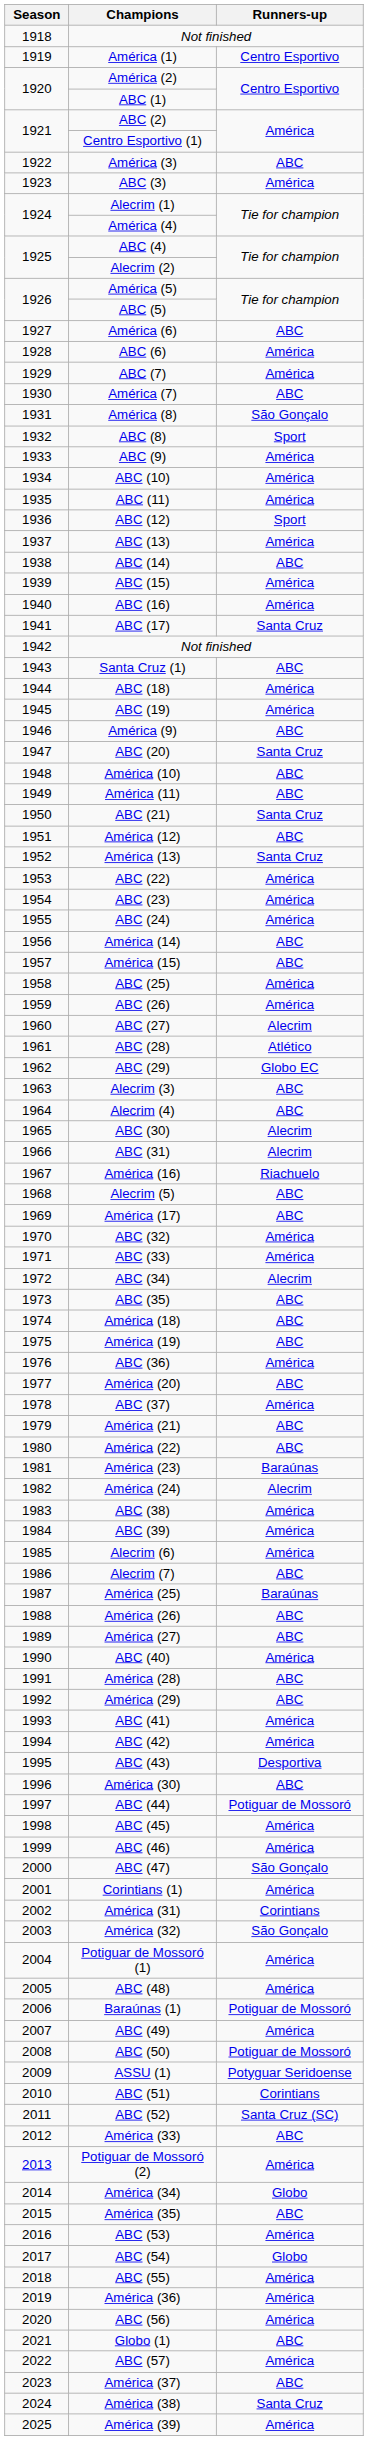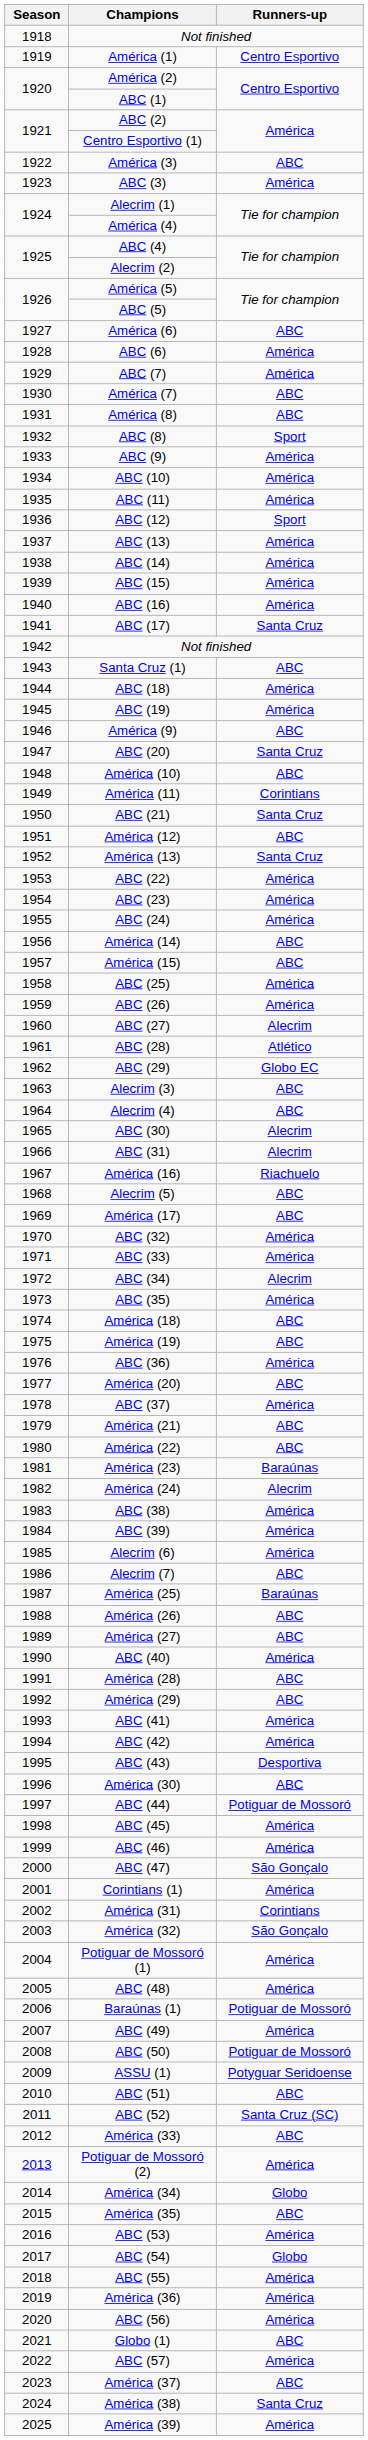 <table class="wikitable" style="text-align:center; margin-left:1em;">
 <tr>
 <th style="width:70px">Season</th>
 <th style="width:170px">Champions</th>
 <th style="width:170px">Runners-up</th>
 </tr>
 <tr>
 <td>1918</td>
 <td colspan=2><em>Not finished</em></td>
 </tr>
 <tr>
 <td>1919</td>
 <td><a href='#'>América</a> (1)</td>
 <td><a href='#'>Centro Esportivo</a></td>
 </tr>
 <tr>
 <td rowspan="2">1920</td>
 <td><a href='#'>América</a> (2)</td>
 <td rowspan="2"><a href='#'>Centro Esportivo</a></td>
 </tr>
 <tr>
 <td><a href='#'>ABC</a> (1)</td>
 </tr>
 <tr>
 <td rowspan="2">1921</td>
 <td><a href='#'>ABC</a> (2)</td>
 <td rowspan="2"><a href='#'>América</a></td>
 </tr>
 <tr>
 <td><a href='#'>Centro Esportivo</a> (1)</td>
 </tr>
 <tr>
 <td>1922</td>
 <td><a href='#'>América</a> (3)</td>
 <td><a href='#'>ABC</a></td>
 </tr>
 <tr>
 <td>1923</td>
 <td><a href='#'>ABC</a> (3)</td>
 <td><a href='#'>América</a></td>
 </tr>
 <tr>
 <td rowspan="2">1924</td>
 <td><a href='#'>Alecrim</a> (1)</td>
 <td rowspan="2"><em>Tie for champion</em></td>
 </tr>
 <tr>
 <td><a href='#'>América</a> (4)</td>
 </tr>
 <tr>
 <td rowspan="2">1925</td>
 <td><a href='#'>ABC</a> (4)</td>
 <td rowspan="2"><em>Tie for champion</em></td>
 </tr>
 <tr>
 <td><a href='#'>Alecrim</a> (2)</td>
 </tr>
 <tr>
 <td rowspan="2">1926</td>
 <td><a href='#'>América</a> (5)</td>
 <td rowspan="2"><em>Tie for champion</em></td>
 </tr>
 <tr>
 <td><a href='#'>ABC</a> (5)</td>
 </tr>
 <tr>
 <td>1927</td>
 <td><a href='#'>América</a> (6)</td>
 <td><a href='#'>ABC</a></td>
 </tr>
 <tr>
 <td>1928</td>
 <td><a href='#'>ABC</a> (6)</td>
 <td><a href='#'>América</a></td>
 </tr>
 <tr>
 <td>1929</td>
 <td><a href='#'>ABC</a> (7)</td>
 <td><a href='#'>América</a></td>
 </tr>
 <tr>
 <td>1930</td>
 <td><a href='#'>América</a> (7)</td>
 <td><a href='#'>ABC</a></td>
 </tr>
 <tr>
 <td>1931</td>
 <td><a href='#'>América</a> (8)</td>
-<td><a href='#'>São Gonçalo</a></td>
+<td><a href='#'>ABC</a></td>
 </tr>
 <tr>
 <td>1932</td>
 <td><a href='#'>ABC</a> (8)</td>
 <td><a href='#'>Sport</a></td>
 </tr>
 <tr>
 <td>1933</td>
 <td><a href='#'>ABC</a> (9)</td>
 <td><a href='#'>América</a></td>
 </tr>
 <tr>
 <td>1934</td>
 <td><a href='#'>ABC</a> (10)</td>
 <td><a href='#'>América</a></td>
 </tr>
 <tr>
 <td>1935</td>
 <td><a href='#'>ABC</a> (11)</td>
 <td><a href='#'>América</a></td>
 </tr>
 <tr>
 <td>1936</td>
 <td><a href='#'>ABC</a> (12)</td>
 <td><a href='#'>Sport</a></td>
 </tr>
 <tr>
 <td>1937</td>
 <td><a href='#'>ABC</a> (13)</td>
 <td><a href='#'>América</a></td>
 </tr>
 <tr>
 <td>1938</td>
 <td><a href='#'>ABC</a> (14)</td>
-<td><a href='#'>ABC</a></td>
+<td><a href='#'>América</a></td>
 </tr>
 <tr>
 <td>1939</td>
 <td><a href='#'>ABC</a> (15)</td>
 <td><a href='#'>América</a></td>
 </tr>
 <tr>
 <td>1940</td>
 <td><a href='#'>ABC</a> (16)</td>
 <td><a href='#'>América</a></td>
 </tr>
 <tr>
 <td>1941</td>
 <td><a href='#'>ABC</a> (17)</td>
 <td><a href='#'>Santa Cruz</a></td>
 </tr>
 <tr>
 <td>1942</td>
 <td colspan=2><em>Not finished</em></td>
 </tr>
 <tr>
 <td>1943</td>
 <td><a href='#'>Santa Cruz</a> (1)</td>
 <td><a href='#'>ABC</a></td>
 </tr>
 <tr>
 <td>1944</td>
 <td><a href='#'>ABC</a> (18)</td>
 <td><a href='#'>América</a></td>
 </tr>
 <tr>
 <td>1945</td>
 <td><a href='#'>ABC</a> (19)</td>
 <td><a href='#'>América</a></td>
 </tr>
 <tr>
 <td>1946</td>
 <td><a href='#'>América</a> (9)</td>
 <td><a href='#'>ABC</a></td>
 </tr>
 <tr>
 <td>1947</td>
 <td><a href='#'>ABC</a> (20)</td>
 <td><a href='#'>Santa Cruz</a></td>
 </tr>
 <tr>
 <td>1948</td>
 <td><a href='#'>América</a> (10)</td>
 <td><a href='#'>ABC</a></td>
 </tr>
 <tr>
 <td>1949</td>
 <td><a href='#'>América</a> (11)</td>
-<td><a href='#'>ABC</a></td>
+<td><a href='#'>Corintians</a></td>
 </tr>
 <tr>
 <td>1950</td>
 <td><a href='#'>ABC</a> (21)</td>
 <td><a href='#'>Santa Cruz</a></td>
 </tr>
 <tr>
 <td>1951</td>
 <td><a href='#'>América</a> (12)</td>
 <td><a href='#'>ABC</a></td>
 </tr>
 <tr>
 <td>1952</td>
 <td><a href='#'>América</a> (13)</td>
 <td><a href='#'>Santa Cruz</a></td>
 </tr>
 <tr>
 <td>1953</td>
 <td><a href='#'>ABC</a> (22)</td>
 <td><a href='#'>América</a></td>
 </tr>
 <tr>
 <td>1954</td>
 <td><a href='#'>ABC</a> (23)</td>
 <td><a href='#'>América</a></td>
 </tr>
 <tr>
 <td>1955</td>
 <td><a href='#'>ABC</a> (24)</td>
 <td><a href='#'>América</a></td>
 </tr>
 <tr>
 <td>1956</td>
 <td><a href='#'>América</a> (14)</td>
 <td><a href='#'>ABC</a></td>
 </tr>
 <tr>
 <td>1957</td>
 <td><a href='#'>América</a> (15)</td>
 <td><a href='#'>ABC</a></td>
 </tr>
 <tr>
 <td>1958</td>
 <td><a href='#'>ABC</a> (25)</td>
 <td><a href='#'>América</a></td>
 </tr>
 <tr>
 <td>1959</td>
 <td><a href='#'>ABC</a> (26)</td>
 <td><a href='#'>América</a></td>
 </tr>
 <tr>
 <td>1960</td>
 <td><a href='#'>ABC</a> (27)</td>
 <td><a href='#'>Alecrim</a></td>
 </tr>
 <tr>
 <td>1961</td>
 <td><a href='#'>ABC</a> (28)</td>
 <td><a href='#'>Atlético</a></td>
 </tr>
 <tr>
 <td>1962</td>
 <td><a href='#'>ABC</a> (29)</td>
 <td><a href='#'>Globo EC</a></td>
 </tr>
 <tr>
 <td>1963</td>
 <td><a href='#'>Alecrim</a> (3)</td>
 <td><a href='#'>ABC</a></td>
 </tr>
 <tr>
 <td>1964</td>
 <td><a href='#'>Alecrim</a> (4)</td>
 <td><a href='#'>ABC</a></td>
 </tr>
 <tr>
 <td>1965</td>
 <td><a href='#'>ABC</a> (30)</td>
 <td><a href='#'>Alecrim</a></td>
 </tr>
 <tr>
 <td>1966</td>
 <td><a href='#'>ABC</a> (31)</td>
 <td><a href='#'>Alecrim</a></td>
 </tr>
 <tr>
 <td>1967</td>
 <td><a href='#'>América</a> (16)</td>
 <td><a href='#'>Riachuelo</a></td>
 </tr>
 <tr>
 <td>1968</td>
 <td><a href='#'>Alecrim</a> (5)</td>
 <td><a href='#'>ABC</a></td>
 </tr>
 <tr>
 <td>1969</td>
 <td><a href='#'>América</a> (17)</td>
 <td><a href='#'>ABC</a></td>
 </tr>
 <tr>
 <td>1970</td>
 <td><a href='#'>ABC</a> (32)</td>
 <td><a href='#'>América</a></td>
 </tr>
 <tr>
 <td>1971</td>
 <td><a href='#'>ABC</a> (33)</td>
 <td><a href='#'>América</a></td>
 </tr>
 <tr>
 <td>1972</td>
 <td><a href='#'>ABC</a> (34)</td>
 <td><a href='#'>Alecrim</a></td>
 </tr>
 <tr>
 <td>1973</td>
 <td><a href='#'>ABC</a> (35)</td>
-<td><a href='#'>ABC</a></td>
+<td><a href='#'>América</a></td>
 </tr>
 <tr>
 <td>1974</td>
 <td><a href='#'>América</a> (18)</td>
 <td><a href='#'>ABC</a></td>
 </tr>
 <tr>
 <td>1975</td>
 <td><a href='#'>América</a> (19)</td>
 <td><a href='#'>ABC</a></td>
 </tr>
 <tr>
 <td>1976</td>
 <td><a href='#'>ABC</a> (36)</td>
 <td><a href='#'>América</a></td>
 </tr>
 <tr>
 <td>1977</td>
 <td><a href='#'>América</a> (20)</td>
 <td><a href='#'>ABC</a></td>
 </tr>
 <tr>
 <td>1978</td>
 <td><a href='#'>ABC</a> (37)</td>
 <td><a href='#'>América</a></td>
 </tr>
 <tr>
 <td>1979</td>
 <td><a href='#'>América</a> (21)</td>
 <td><a href='#'>ABC</a></td>
 </tr>
 <tr>
 <td>1980</td>
 <td><a href='#'>América</a> (22)</td>
 <td><a href='#'>ABC</a></td>
 </tr>
 <tr>
 <td>1981</td>
 <td><a href='#'>América</a> (23)</td>
 <td><a href='#'>Baraúnas</a></td>
 </tr>
 <tr>
 <td>1982</td>
 <td><a href='#'>América</a> (24)</td>
 <td><a href='#'>Alecrim</a></td>
 </tr>
 <tr>
 <td>1983</td>
 <td><a href='#'>ABC</a> (38)</td>
 <td><a href='#'>América</a></td>
 </tr>
 <tr>
 <td>1984</td>
 <td><a href='#'>ABC</a> (39)</td>
 <td><a href='#'>América</a></td>
 </tr>
 <tr>
 <td>1985</td>
 <td><a href='#'>Alecrim</a> (6)</td>
 <td><a href='#'>América</a></td>
 </tr>
 <tr>
 <td>1986</td>
 <td><a href='#'>Alecrim</a> (7)</td>
 <td><a href='#'>ABC</a></td>
 </tr>
 <tr>
 <td>1987</td>
 <td><a href='#'>América</a> (25)</td>
 <td><a href='#'>Baraúnas</a></td>
 </tr>
 <tr>
 <td>1988</td>
 <td><a href='#'>América</a> (26)</td>
 <td><a href='#'>ABC</a></td>
 </tr>
 <tr>
 <td>1989</td>
 <td><a href='#'>América</a> (27)</td>
 <td><a href='#'>ABC</a></td>
 </tr>
 <tr>
 <td>1990</td>
 <td><a href='#'>ABC</a> (40)</td>
 <td><a href='#'>América</a></td>
 </tr>
 <tr>
 <td>1991</td>
 <td><a href='#'>América</a> (28)</td>
 <td><a href='#'>ABC</a></td>
 </tr>
 <tr>
 <td>1992</td>
 <td><a href='#'>América</a> (29)</td>
 <td><a href='#'>ABC</a></td>
 </tr>
 <tr>
 <td>1993</td>
 <td><a href='#'>ABC</a> (41)</td>
 <td><a href='#'>América</a></td>
 </tr>
 <tr>
 <td>1994</td>
 <td><a href='#'>ABC</a> (42)</td>
 <td><a href='#'>América</a></td>
 </tr>
 <tr>
 <td>1995</td>
 <td><a href='#'>ABC</a> (43)</td>
 <td><a href='#'>Desportiva</a></td>
 </tr>
 <tr>
 <td>1996</td>
 <td><a href='#'>América</a> (30)</td>
 <td><a href='#'>ABC</a></td>
 </tr>
 <tr>
 <td>1997</td>
 <td><a href='#'>ABC</a> (44)</td>
 <td><a href='#'>Potiguar de Mossoró</a></td>
 </tr>
 <tr>
 <td>1998</td>
 <td><a href='#'>ABC</a> (45)</td>
 <td><a href='#'>América</a></td>
 </tr>
 <tr>
 <td>1999</td>
 <td><a href='#'>ABC</a> (46)</td>
 <td><a href='#'>América</a></td>
 </tr>
 <tr>
 <td>2000</td>
 <td><a href='#'>ABC</a> (47)</td>
 <td><a href='#'>São Gonçalo</a></td>
 </tr>
 <tr>
 <td>2001</td>
 <td><a href='#'>Corintians</a> (1)</td>
 <td><a href='#'>América</a></td>
 </tr>
 <tr>
 <td>2002</td>
 <td><a href='#'>América</a> (31)</td>
 <td><a href='#'>Corintians</a></td>
 </tr>
 <tr>
 <td>2003</td>
 <td><a href='#'>América</a> (32)</td>
 <td><a href='#'>São Gonçalo</a></td>
 </tr>
 <tr>
 <td>2004</td>
 <td><a href='#'>Potiguar de Mossoró</a> (1)</td>
 <td><a href='#'>América</a></td>
 </tr>
 <tr>
 <td>2005</td>
 <td><a href='#'>ABC</a> (48)</td>
 <td><a href='#'>América</a></td>
 </tr>
 <tr>
 <td>2006</td>
 <td><a href='#'>Baraúnas</a> (1)</td>
 <td><a href='#'>Potiguar de Mossoró</a></td>
 </tr>
 <tr>
 <td>2007</td>
 <td><a href='#'>ABC</a> (49)</td>
 <td><a href='#'>América</a></td>
 </tr>
 <tr>
 <td>2008</td>
 <td><a href='#'>ABC</a> (50)</td>
 <td><a href='#'>Potiguar de Mossoró</a></td>
 </tr>
 <tr>
 <td>2009</td>
 <td><a href='#'>ASSU</a> (1)</td>
 <td><a href='#'>Potyguar Seridoense</a></td>
 </tr>
 <tr>
 <td>2010</td>
 <td><a href='#'>ABC</a> (51)</td>
-<td><a href='#'>Corintians</a></td>
+<td><a href='#'>ABC</a></td>
 </tr>
 <tr>
 <td>2011</td>
 <td><a href='#'>ABC</a> (52)</td>
 <td><a href='#'>Santa Cruz (SC)</a></td>
 </tr>
 <tr>
 <td>2012</td>
 <td><a href='#'>América</a> (33)</td>
 <td><a href='#'>ABC</a></td>
 </tr>
 <tr>
 <td><a href='#'>2013</a></td>
 <td><a href='#'>Potiguar de Mossoró</a> (2)</td>
 <td><a href='#'>América</a></td>
 </tr>
 <tr>
 <td>2014</td>
 <td><a href='#'>América</a> (34)</td>
 <td><a href='#'>Globo</a></td>
 </tr>
 <tr>
 <td>2015</td>
 <td><a href='#'>América</a> (35)</td>
 <td><a href='#'>ABC</a></td>
 </tr>
 <tr>
 <td>2016</td>
 <td><a href='#'>ABC</a> (53)</td>
 <td><a href='#'>América</a></td>
 </tr>
 <tr>
 <td>2017</td>
 <td><a href='#'>ABC</a> (54)</td>
 <td><a href='#'>Globo</a></td>
 </tr>
 <tr>
 <td>2018</td>
 <td><a href='#'>ABC</a> (55)</td>
 <td><a href='#'>América</a></td>
 </tr>
 <tr>
 <td>2019</td>
 <td><a href='#'>América</a> (36)</td>
 <td><a href='#'>América</a></td>
 </tr>
 <tr>
 <td>2020</td>
 <td><a href='#'>ABC</a> (56)</td>
 <td><a href='#'>América</a></td>
 </tr>
 <tr>
 <td>2021</td>
 <td><a href='#'>Globo</a> (1)</td>
 <td><a href='#'>ABC</a></td>
 </tr>
 <tr>
 <td>2022</td>
 <td><a href='#'>ABC</a> (57)</td>
 <td><a href='#'>América</a></td>
 </tr>
 <tr>
 <td>2023</td>
 <td><a href='#'>América</a> (37)</td>
 <td><a href='#'>ABC</a></td>
 </tr>
 <tr>
 <td>2024</td>
 <td><a href='#'>América</a> (38)</td>
 <td><a href='#'>Santa Cruz</a></td>
 </tr>
 <tr>
 <td>2025</td>
 <td><a href='#'>América</a> (39)</td>
 <td><a href='#'>América</a></td>
 </tr>
 </table>
